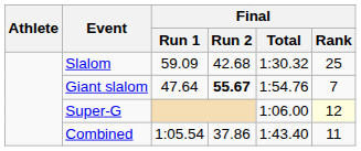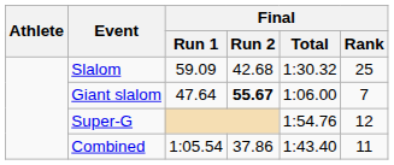 <table class="wikitable">
 <tr>
 <th rowspan="2">Athlete</th>
 <th rowspan="2">Event</th>
 <th colspan="4">Final</th>
 </tr>
 <tr>
 <th>Run 1</th>
 <th>Run 2</th>
 <th>Total</th>
 <th>Rank</th>
 </tr>
 <tr>
 <td rowspan=4></td>
 <td><a href='#'>Slalom</a></td>
 <td align="center">59.09</td>
 <td align="center">42.68</td>
 <td align="center">1:30.32</td>
 <td align="center">25</td>
 </tr>
 <tr>
 <td><a href='#'>Giant slalom</a></td>
 <td align="center">47.64</td>
 <td align="center"><strong>55.67</strong></td>
-<td align="center">1:54.76</td>
+<td align="center">1:06.00</td>
 <td align="center">7</td>
 </tr>
 <tr>
 <td><a href='#'>Super-G</a></td>
 <td colspan=2 bgcolor="wheat"></td>
-<td align="center">1:06.00</td>
-<td align="center" style="background: lightyellow;">12</td>
+<td align="center">1:54.76</td>
+<td align="center">12</td>
 </tr>
 <tr>
 <td><a href='#'>Combined</a></td>
 <td align="center">1:05.54</td>
 <td align="center">37.86</td>
 <td align="center">1:43.40</td>
 <td align="center">11</td>
 </tr>
 </table>
